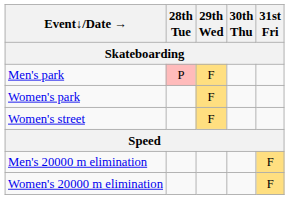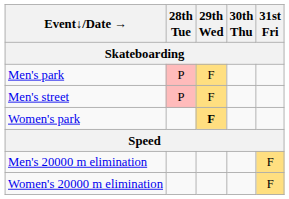 <table class="wikitable" style="margin:0.5em auto; font-size:90%; line-height:1.25em; text-align:center;">
 <tr>
 <th>Event↓/Date →</th>
 <th>28th<br>Tue</th>
 <th>29th<br>Wed</th>
 <th>30th<br>Thu</th>
 <th>31st<br>Fri</th>
 </tr>
 <tr>
 <th colspan=5>Skateboarding</th>
 </tr>
 <tr>
 <td align="left"><a href='#'>Men's park</a></td>
 <td bgcolor="#FFBBBB">P</td>
 <td bgcolor="#FFDF80">F</td>
 <td></td>
 <td></td>
 </tr>
 <tr>
-<td align="left"><a href='#'>Women's park</a></td>
-<td></td>
+<td align="left"><a href='#'>Men's street</a></td>
+<td bgcolor="#FFBBBB">P</td>
 <td bgcolor="#FFDF80">F</td>
 <td></td>
 <td></td>
 </tr>
 <tr>
-<td align="left"><a href='#'>Women's street</a></td>
+<td align="left"><a href='#'>Women's park</a></td>
 <td></td>
-<td bgcolor="#FFDF80">F</td>
+<td bgcolor="#FFDF80"><strong>F</strong></td>
 <td></td>
 <td></td>
 </tr>
 <tr>
 <th colspan=5>Speed</th>
 </tr>
 <tr>
 <td align="left"><a href='#'>Men's 20000 m elimination</a></td>
 <td></td>
 <td></td>
 <td></td>
 <td bgcolor="#FFDF80">F</td>
 </tr>
 <tr>
 <td align="left"><a href='#'>Women's 20000 m elimination</a></td>
 <td></td>
 <td></td>
 <td></td>
 <td bgcolor="#FFDF80">F</td>
 </tr>
 </table>
